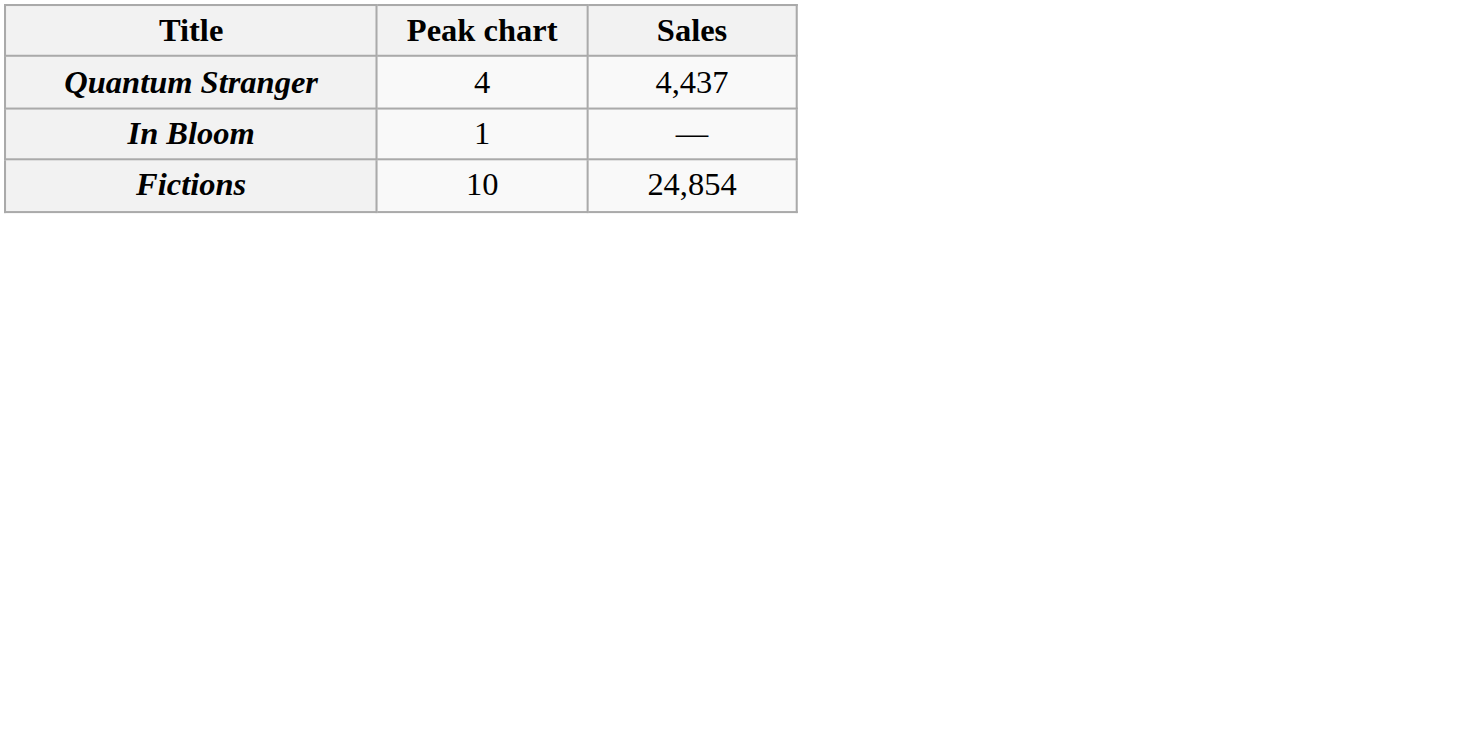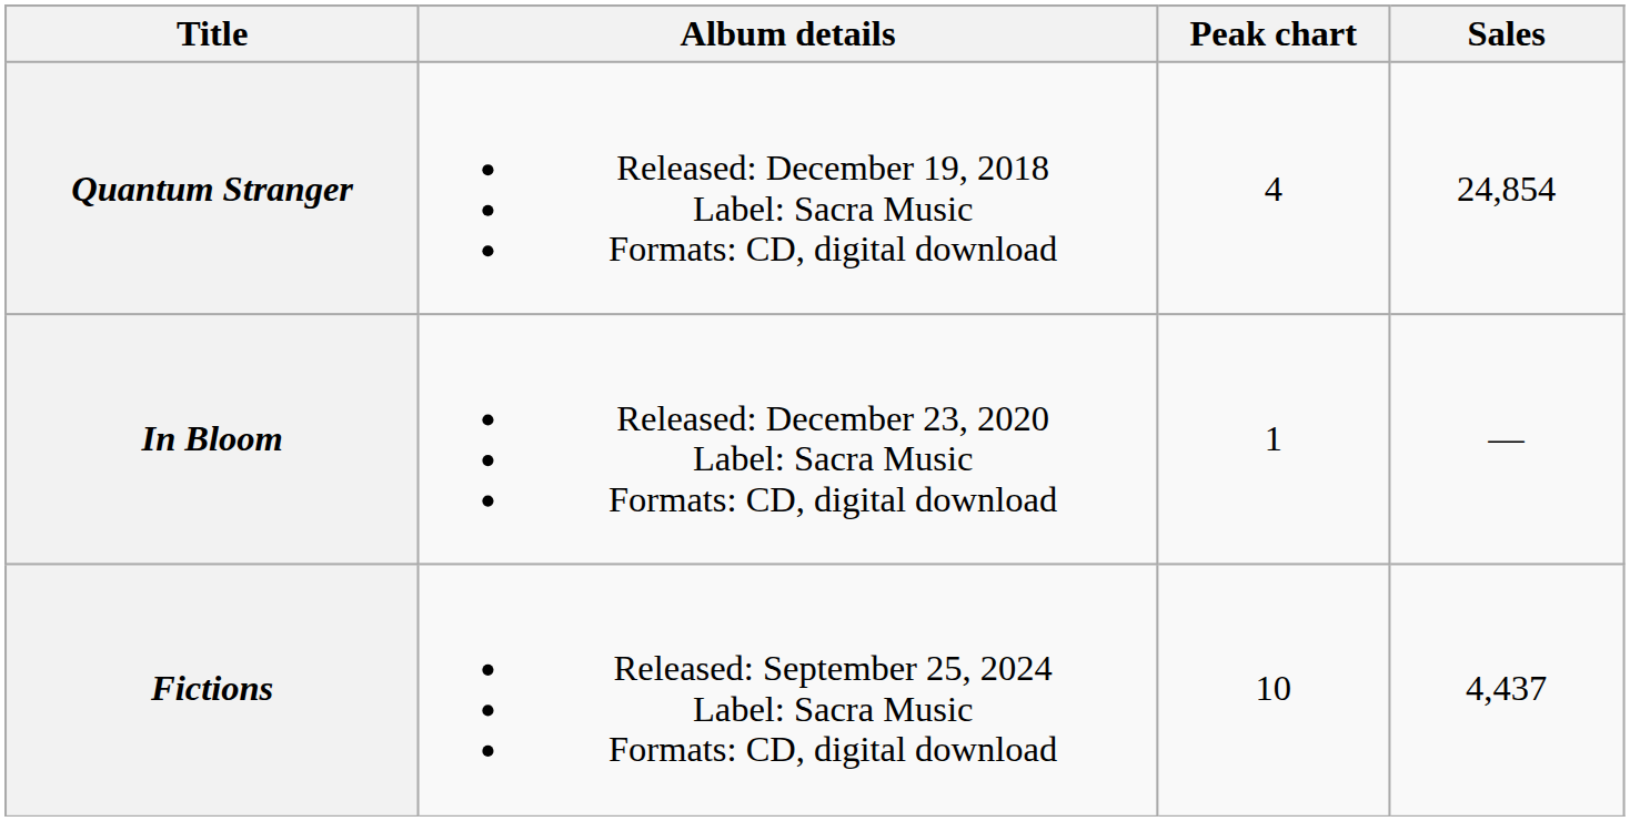 <table class="wikitable plainrowheaders" style="text-align:center;" border="1">
 <tr>
 <th scope="col" style="width:11em;">Title</th>
+<th scope="col" style="width:20em;">Album details</th>
 <th scope="col" style="width:6em;">Peak chart</th>
 <th scope="col" style="width:6em;">Sales</th>
 </tr>
 <tr>
 <th scope="row"><em>Quantum Stranger</em></th>
+<td><br><ul><li>Released: December 19, 2018</li><li>Label: Sacra Music</li><li>Formats: CD, digital download</li></ul></td>
 <td>4</td>
-<td>4,437</td>
+<td>24,854</td>
 </tr>
 <tr>
 <th scope="row"><em>In Bloom</em></th>
+<td><br><ul><li>Released: December 23, 2020</li><li>Label: Sacra Music</li><li>Formats: CD, digital download</li></ul></td>
 <td>1</td>
 <td>—</td>
 </tr>
 <tr>
 <th scope="row"><em>Fictions</em></th>
+<td><br><ul><li>Released: September 25, 2024</li><li>Label: Sacra Music</li><li>Formats: CD, digital download</li></ul></td>
 <td>10</td>
-<td>24,854</td>
+<td>4,437</td>
 </tr>
 </table>
